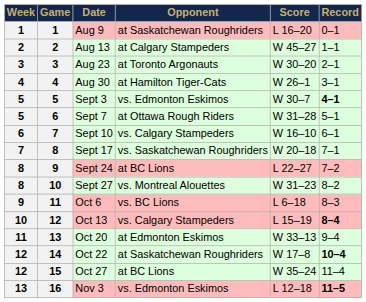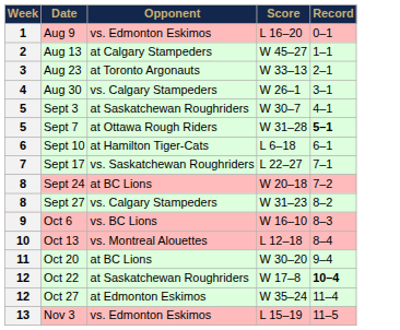 <table class="wikitable sortable sortable">
 <tr>
 <th style="background:#13264B;color:#C9AF74;">Week</th>
-<th style="background:#13264B;color:#C9AF74;">Game</th>
 <th style="background:#13264B;color:#C9AF74;">Date</th>
 <th style="background:#13264B;color:#C9AF74;">Opponent</th>
 <th style="background:#13264B;color:#C9AF74;">Score</th>
 <th style="background:#13264B;color:#C9AF74;">Record</th>
 </tr>
 <tr style="background:#ffbbbb">
 <th>1</th>
-<th>1</th>
 <td>Aug 9</td>
-<td>at Saskatchewan Roughriders</td>
+<td>vs. Edmonton Eskimos</td>
 <td>L 16–20</td>
 <td>0–1</td>
 </tr>
 <tr style="background:#ddffdd">
-<th>2</th>
 <th>2</th>
 <td>Aug 13</td>
 <td>at Calgary Stampeders</td>
 <td>W 45–27</td>
 <td>1–1</td>
 </tr>
 <tr style="background:#ddffdd">
 <th>3</th>
-<th>3</th>
 <td>Aug 23</td>
 <td>at Toronto Argonauts</td>
-<td>W 30–20</td>
+<td>W 33–13</td>
 <td>2–1</td>
 </tr>
 <tr style="background:#ddffdd">
 <th>4</th>
-<th>4</th>
 <td>Aug 30</td>
-<td>at Hamilton Tiger-Cats</td>
+<td>vs. Calgary Stampeders</td>
 <td>W 26–1</td>
 <td>3–1</td>
 </tr>
 <tr style="background:#ddffdd">
 <th>5</th>
-<th>5</th>
 <td>Sept 3</td>
-<td>vs. Edmonton Eskimos</td>
+<td>at Saskatchewan Roughriders</td>
 <td>W 30–7</td>
-<td><strong>4–1</strong></td>
+<td>4–1</td>
 </tr>
 <tr style="background:#ddffdd">
 <th>5</th>
-<th>6</th>
 <td>Sept 7</td>
 <td>at Ottawa Rough Riders</td>
 <td>W 31–28</td>
-<td>5–1</td>
+<td><strong>5–1</strong></td>
 </tr>
 <tr style="background:#ddffdd">
 <th>6</th>
-<th>7</th>
 <td>Sept 10</td>
-<td>vs. Calgary Stampeders</td>
-<td>W 16–10</td>
+<td>at Hamilton Tiger-Cats</td>
+<td>L 6–18</td>
 <td>6–1</td>
 </tr>
 <tr style="background:#ddffdd">
 <th>7</th>
-<th>8</th>
 <td>Sept 17</td>
 <td>vs. Saskatchewan Roughriders</td>
-<td>W 20–18</td>
+<td>L 22–27</td>
 <td>7–1</td>
 </tr>
 <tr style="background:#ffbbbb">
 <th>8</th>
-<th>9</th>
 <td>Sept 24</td>
 <td>at BC Lions</td>
-<td>L 22–27</td>
+<td>W 20–18</td>
 <td>7–2</td>
 </tr>
 <tr style="background:#ddffdd">
 <th>8</th>
-<th>10</th>
 <td>Sept 27</td>
-<td>vs. Montreal Alouettes</td>
+<td>vs. Calgary Stampeders</td>
 <td>W 31–23</td>
 <td>8–2</td>
 </tr>
 <tr style="background:#ffbbbb">
 <th>9</th>
-<th>11</th>
 <td>Oct 6</td>
 <td>vs. BC Lions</td>
-<td>L 6–18</td>
+<td>W 16–10</td>
 <td>8–3</td>
 </tr>
 <tr style="background:#ffbbbb">
 <th>10</th>
-<th>12</th>
 <td>Oct 13</td>
-<td>vs. Calgary Stampeders</td>
-<td>L 15–19</td>
-<td><strong>8–4</strong></td>
+<td>vs. Montreal Alouettes</td>
+<td>L 12–18</td>
+<td>8–4</td>
 </tr>
 <tr style="background:#ddffdd">
 <th>11</th>
-<th>13</th>
 <td>Oct 20</td>
-<td>at Edmonton Eskimos</td>
-<td>W 33–13</td>
+<td>at BC Lions</td>
+<td>W 30–20</td>
 <td>9–4</td>
 </tr>
 <tr style="background:#ddffdd">
 <th>12</th>
-<th>14</th>
 <td>Oct 22</td>
 <td>at Saskatchewan Roughriders</td>
 <td>W 17–8</td>
 <td><strong>10–4</strong></td>
 </tr>
 <tr style="background:#ddffdd">
 <th>12</th>
-<th>15</th>
 <td>Oct 27</td>
-<td>at BC Lions</td>
+<td>at Edmonton Eskimos</td>
 <td>W 35–24</td>
 <td>11–4</td>
 </tr>
 <tr style="background:#ffbbbb">
 <th>13</th>
-<th>16</th>
 <td>Nov 3</td>
 <td>vs. Edmonton Eskimos</td>
-<td>L 12–18</td>
-<td><strong>11–5</strong></td>
+<td>L 15–19</td>
+<td>11–5</td>
 </tr>
 </table>
